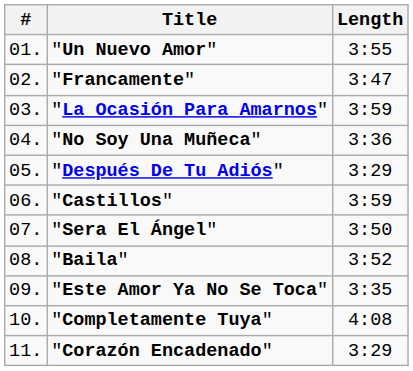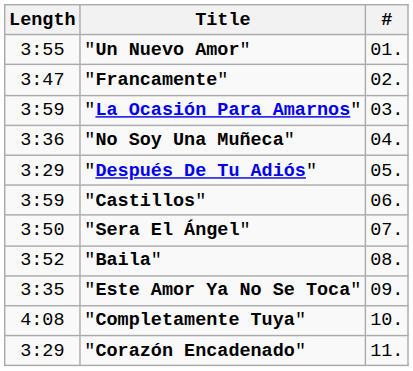 <table class="wikitable">
 <tr>
+<th>Length</th>
+<th>Title</th>
 <th>#</th>
-<th>Title</th>
-<th>Length</th>
 </tr>
 <tr>
+<td align="center">3:55</td>
+<td>"<strong>Un Nuevo Amor</strong>"</td>
 <td>01.</td>
-<td>"<strong>Un Nuevo Amor</strong>"</td>
-<td align="center">3:55</td>
 </tr>
 <tr>
+<td align="center">3:47</td>
+<td>"<strong>Francamente</strong>"</td>
 <td>02.</td>
-<td>"<strong>Francamente</strong>"</td>
-<td align="center">3:47</td>
 </tr>
 <tr>
+<td align="center">3:59</td>
+<td>"<strong><a href='#'>La Ocasión Para Amarnos</a></strong>"</td>
 <td>03.</td>
-<td>"<strong><a href='#'>La Ocasión Para Amarnos</a></strong>"</td>
-<td align="center">3:59</td>
 </tr>
 <tr>
+<td align="center">3:36</td>
+<td>"<strong>No Soy Una Muñeca</strong>"</td>
 <td>04.</td>
-<td>"<strong>No Soy Una Muñeca</strong>"</td>
-<td align="center">3:36</td>
 </tr>
 <tr>
+<td align="center">3:29</td>
+<td>"<strong><a href='#'>Después De Tu Adiós</a></strong>"</td>
 <td>05.</td>
-<td>"<strong><a href='#'>Después De Tu Adiós</a></strong>"</td>
-<td align="center">3:29</td>
 </tr>
 <tr>
+<td align="center">3:59</td>
+<td>"<strong>Castillos</strong>"</td>
 <td>06.</td>
-<td>"<strong>Castillos</strong>"</td>
-<td align="center">3:59</td>
 </tr>
 <tr>
+<td align="center">3:50</td>
+<td>"<strong>Sera El Ángel</strong>"</td>
 <td>07.</td>
-<td>"<strong>Sera El Ángel</strong>"</td>
-<td align="center">3:50</td>
 </tr>
 <tr>
+<td align="center">3:52</td>
+<td>"<strong>Baila</strong>"</td>
 <td>08.</td>
-<td>"<strong>Baila</strong>"</td>
-<td align="center">3:52</td>
 </tr>
 <tr>
+<td align="center">3:35</td>
+<td>"<strong>Este Amor Ya No Se Toca</strong>"</td>
 <td>09.</td>
-<td>"<strong>Este Amor Ya No Se Toca</strong>"</td>
-<td align="center">3:35</td>
 </tr>
 <tr>
+<td align="center">4:08</td>
+<td>"<strong>Completamente Tuya</strong>"</td>
 <td>10.</td>
-<td>"<strong>Completamente Tuya</strong>"</td>
-<td align="center">4:08</td>
 </tr>
 <tr>
+<td align="center">3:29</td>
+<td>"<strong>Corazón Encadenado</strong>"</td>
 <td>11.</td>
-<td>"<strong>Corazón Encadenado</strong>"</td>
-<td align="center">3:29</td>
 </tr>
 </table>
